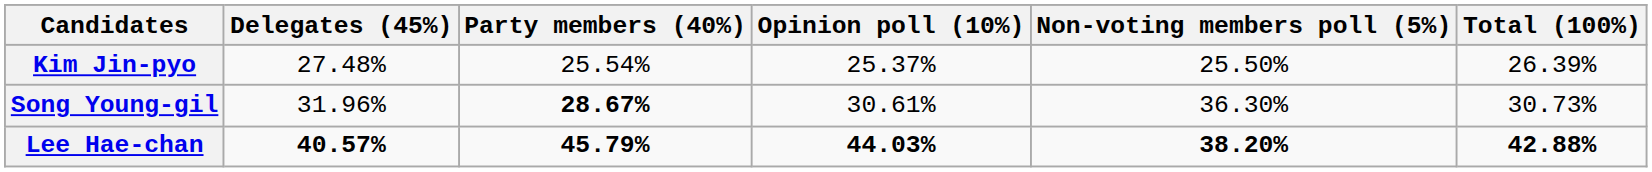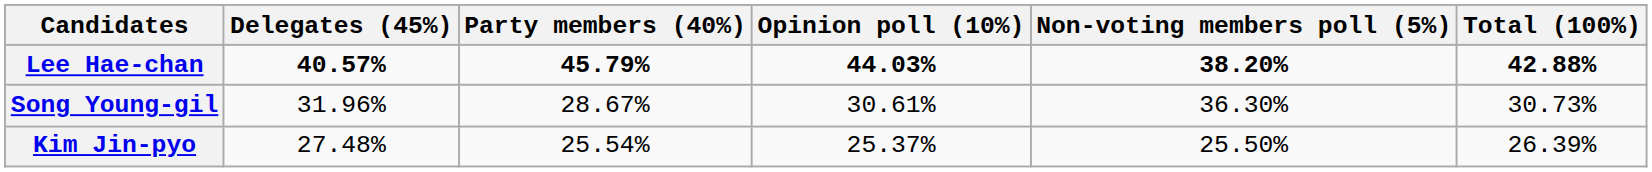 <table class="wikitable" style="text-align:center;">
 <tr>
 <th>Candidates</th>
 <th>Delegates (45%)</th>
 <th>Party members (40%)</th>
 <th>Opinion poll (10%)</th>
 <th>Non-voting members poll (5%)</th>
 <th>Total (100%)</th>
 </tr>
 <tr>
+<th><a href='#'>Lee Hae-chan</a></th>
+<td><strong>40.57%</strong></td>
+<td><strong>45.79%</strong></td>
+<td><strong>44.03%</strong></td>
+<td><strong>38.20%</strong></td>
+<td><strong>42.88%</strong></td>
+</tr>
+<tr>
+<th><a href='#'>Song Young-gil</a></th>
+<td>31.96%</td>
+<td>28.67%</td>
+<td>30.61%</td>
+<td>36.30%</td>
+<td>30.73%</td>
+</tr>
+<tr>
 <th><a href='#'>Kim Jin-pyo</a></th>
 <td>27.48%</td>
 <td>25.54%</td>
 <td>25.37%</td>
 <td>25.50%</td>
 <td>26.39%</td>
 </tr>
-<tr>
-<th><a href='#'>Song Young-gil</a></th>
-<td>31.96%</td>
-<td><strong>28.67%</strong></td>
-<td>30.61%</td>
-<td>36.30%</td>
-<td>30.73%</td>
-</tr>
-<tr>
-<th><a href='#'>Lee Hae-chan</a></th>
-<td><strong>40.57%</strong></td>
-<td><strong>45.79%</strong></td>
-<td><strong>44.03%</strong></td>
-<td><strong>38.20%</strong></td>
-<td><strong>42.88%</strong></td>
-</tr>
 </table>
